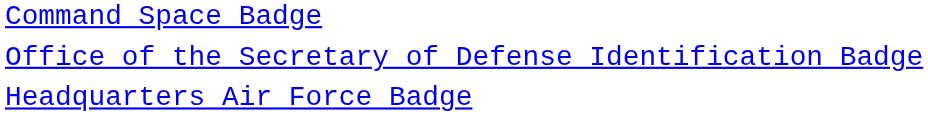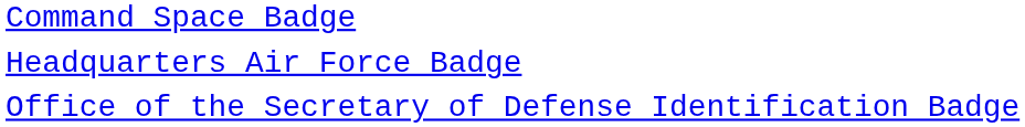 <table>
 <tr>
 <td></td>
 <td><a href='#'>Command Space Badge</a></td>
 </tr>
 <tr>
 <td></td>
-<td><a href='#'>Office of the Secretary of Defense Identification Badge</a></td>
+<td><a href='#'>Headquarters Air Force Badge</a></td>
 </tr>
 <tr>
 <td></td>
-<td><a href='#'>Headquarters Air Force Badge</a></td>
+<td><a href='#'>Office of the Secretary of Defense Identification Badge</a></td>
 </tr>
 <tr>
 </tr>
 </table>
